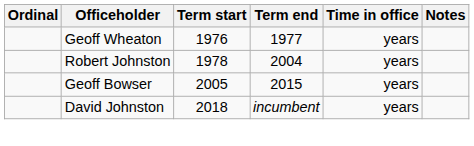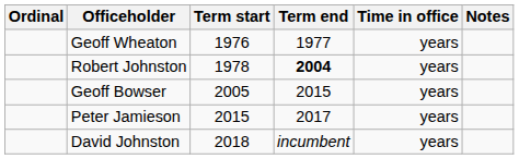 <table class="wikitable sortable">
 <tr>
 <th>Ordinal</th>
 <th>Officeholder</th>
 <th>Term start</th>
 <th>Term end</th>
 <th>Time in office</th>
 <th>Notes</th>
 </tr>
 <tr>
 <td align=center></td>
 <td>Geoff Wheaton</td>
 <td align=center>1976</td>
 <td align=center>1977</td>
 <td align=right> years</td>
 <td></td>
 </tr>
 <tr>
 <td align=center></td>
 <td>Robert Johnston</td>
 <td align=center>1978</td>
-<td align=center>2004</td>
+<td align=center><strong>2004</strong></td>
 <td align=right> years</td>
 <td></td>
 </tr>
 <tr>
 <td align=center></td>
 <td>Geoff Bowser</td>
 <td align=center>2005</td>
 <td align=center>2015</td>
 <td align=right> years</td>
 <td></td>
 </tr>
 <tr>
 <td align=center></td>
+<td>Peter Jamieson</td>
+<td align=center>2015</td>
+<td align=center>2017</td>
+<td align=right> years</td>
+<td></td>
+</tr>
+<tr>
+<td align=center></td>
 <td>David Johnston</td>
 <td align=center>2018</td>
 <td align=center><em>incumbent</em></td>
 <td align=right> years</td>
 <td></td>
 </tr>
 </table>
